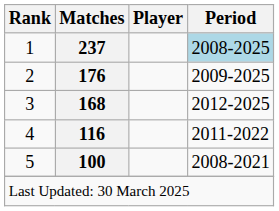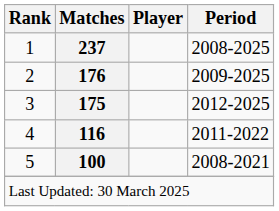 <table class="wikitable">
 <tr>
 <th>Rank</th>
 <th>Matches</th>
 <th>Player</th>
 <th>Period</th>
 </tr>
 <tr>
 <td align=center>1</td>
 <th scope=row style=text-align:center;>237</th>
 <td></td>
-<td style="background: lightblue;">2008-2025</td>
+<td>2008-2025</td>
 </tr>
 <tr>
 <td align=center>2</td>
 <th scope=row style=text-align:center;>176</th>
 <td></td>
 <td>2009-2025</td>
 </tr>
 <tr>
 <td align=center>3</td>
-<th scope=row style=text-align:center;>168</th>
+<th scope=row style=text-align:center;>175</th>
 <td></td>
 <td>2012-2025</td>
 </tr>
 <tr>
 <td align=center>4</td>
 <th scope=row style=text-align:center;>116</th>
 <td></td>
 <td>2011-2022</td>
 </tr>
 <tr>
 <td align=center>5</td>
 <th scope=row style=text-align:center;>100</th>
 <td></td>
 <td>2008-2021</td>
 </tr>
 <tr>
 </tr>
 <tr class=sortbottom>
 <td colspan=4><small>Last Updated: 30 March 2025</small></td>
 </tr>
 </table>
